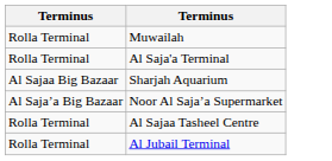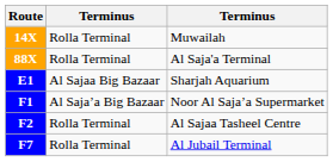 <table class="wikitable">
 <tr>
+<th>Route</th>
 <th>Terminus</th>
 <th>Terminus</th>
 </tr>
 <tr align="left">
+<td style="background:orange;color:white" align="center"><strong>14X</strong></td>
 <td>Rolla Terminal</td>
 <td>Muwailah</td>
 </tr>
 <tr align="left">
+<td style="background:orange;color:white" align="center"><strong>88X</strong></td>
 <td>Rolla Terminal</td>
 <td>Al Saja'a Terminal</td>
 </tr>
 <tr align="left">
+<td style="background:blue;color:white" align="center"><strong>E1</strong></td>
 <td>Al Sajaa Big Bazaar</td>
 <td>Sharjah Aquarium</td>
 </tr>
 <tr align="left">
+<td style="background:blue;color:white" align="center"><strong>F1</strong></td>
 <td>Al Saja’a Big Bazaar</td>
 <td>Noor Al Saja’a Supermarket</td>
 </tr>
 <tr align="left">
+<td style="background:blue;color:white" align="center"><strong>F2</strong></td>
 <td>Rolla Terminal</td>
 <td>Al Sajaa Tasheel Centre</td>
 </tr>
 <tr align="left">
+<td style="background:blue;color:white" align="center"><strong>F7</strong></td>
 <td>Rolla Terminal</td>
 <td><a href='#'>Al Jubail Terminal</a></td>
 </tr>
 </table>
